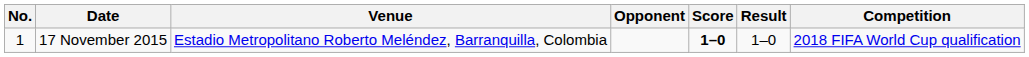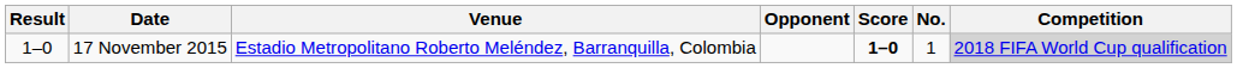 <table class="wikitable sortable">
 <tr>
-<th scope="col">No.</th>
+<th scope="col">Result</th>
 <th scope="col">Date</th>
 <th scope="col">Venue</th>
 <th scope="col">Opponent</th>
 <th scope="col">Score</th>
-<th scope="col">Result</th>
+<th scope="col">No.</th>
 <th scope="col">Competition</th>
 </tr>
 <tr>
-<td style="text-align:center">1</td>
+<td style="text-align:center">1–0</td>
 <td>17 November 2015</td>
 <td><a href='#'>Estadio Metropolitano Roberto Meléndez</a>, <a href='#'>Barranquilla</a>, Colombia</td>
 <td></td>
 <td style="text-align:center"><strong>1–0</strong></td>
-<td style="text-align:center">1–0</td>
-<td><a href='#'>2018 FIFA World Cup qualification</a></td>
+<td style="text-align:center">1</td>
+<td style="background: lightgrey;"><a href='#'>2018 FIFA World Cup qualification</a></td>
 </tr>
 </table>
